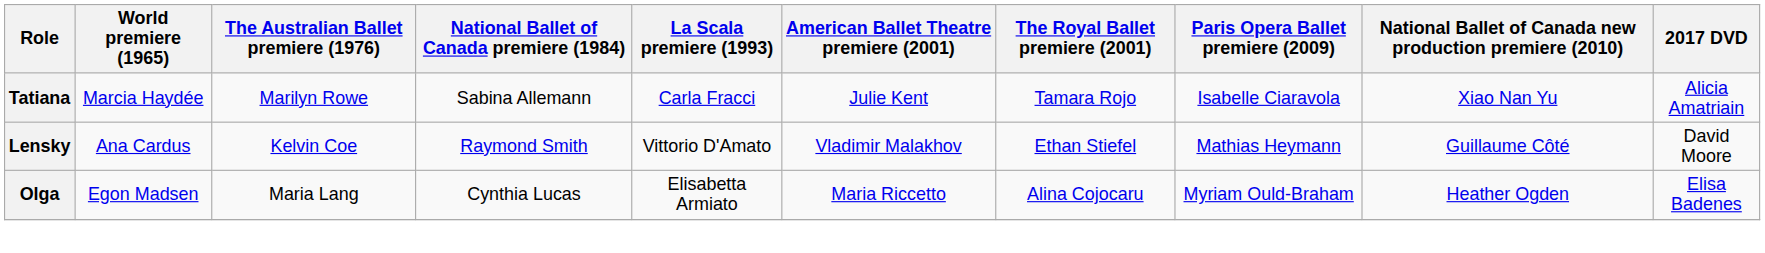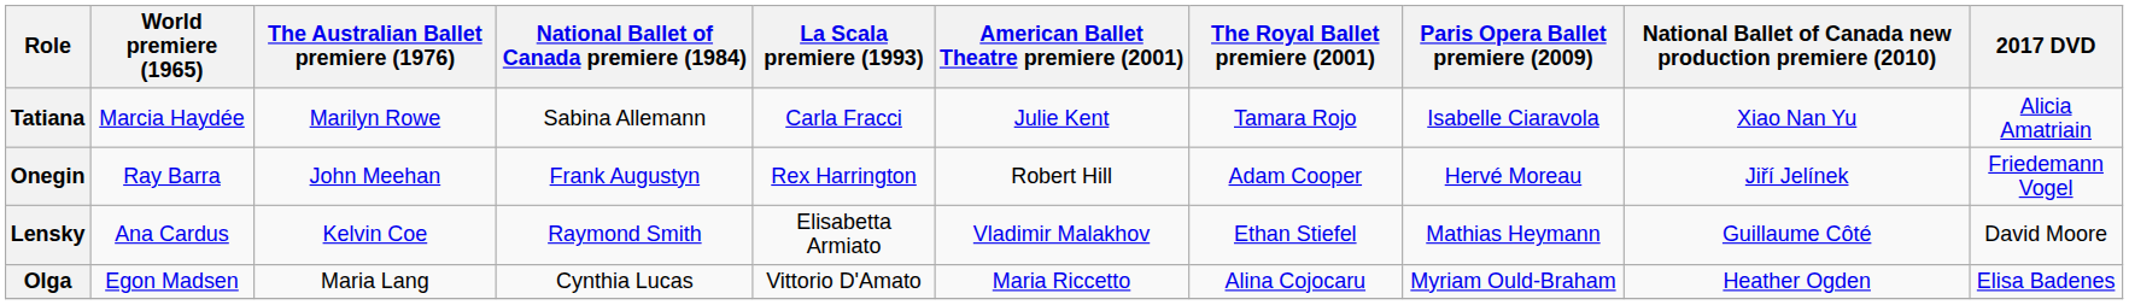 <table class="wikitable">
 <tr>
 <th><strong>Role</strong></th>
 <th>World premiere  (1965)</th>
 <th><a href='#'>The Australian Ballet</a> premiere (1976)</th>
 <th><a href='#'>National Ballet of Canada</a> premiere (1984)</th>
 <th><a href='#'>La Scala</a> premiere (1993)</th>
 <th><a href='#'>American Ballet Theatre</a> premiere (2001)</th>
 <th><a href='#'>The Royal Ballet</a> premiere (2001)</th>
 <th><a href='#'>Paris Opera Ballet</a> premiere (2009)</th>
 <th>National Ballet of Canada new production premiere (2010)</th>
 <th>2017 DVD</th>
 </tr>
 <tr>
 <th>Tatiana</th>
 <td style="text-align:center;"><a href='#'>Marcia Haydée</a></td>
 <td style="text-align:center;"><a href='#'>Marilyn Rowe</a></td>
 <td style="text-align:center;">Sabina Allemann</td>
 <td style="text-align:center;"><a href='#'>Carla Fracci</a></td>
 <td style="text-align:center;"><a href='#'>Julie Kent</a></td>
 <td style="text-align:center;"><a href='#'>Tamara Rojo</a></td>
 <td style="text-align:center;"><a href='#'>Isabelle Ciaravola</a></td>
 <td style="text-align:center;"><a href='#'>Xiao Nan Yu</a></td>
 <td style="text-align:center;"><a href='#'>Alicia Amatriain</a></td>
 </tr>
 <tr>
+<th>Onegin</th>
+<td style="text-align:center;"><a href='#'>Ray Barra</a></td>
+<td style="text-align:center;"><a href='#'>John Meehan</a></td>
+<td style="text-align:center;"><a href='#'>Frank Augustyn</a></td>
+<td style="text-align:center;"><a href='#'>Rex Harrington</a></td>
+<td style="text-align:center;">Robert Hill</td>
+<td style="text-align:center;"><a href='#'>Adam Cooper</a></td>
+<td style="text-align:center;"><a href='#'>Hervé Moreau</a></td>
+<td style="text-align:center;"><a href='#'>Jiří Jelínek</a></td>
+<td style="text-align:center;"><a href='#'>Friedemann Vogel</a></td>
+</tr>
+<tr>
 <th>Lensky</th>
 <td style="text-align:center;"><a href='#'>Ana Cardus</a></td>
 <td style="text-align:center;"><a href='#'>Kelvin Coe</a></td>
 <td style="text-align:center;"><a href='#'>Raymond Smith</a></td>
-<td style="text-align:center;">Vittorio D'Amato</td>
+<td style="text-align:center;">Elisabetta Armiato</td>
 <td style="text-align:center;"><a href='#'>Vladimir Malakhov</a></td>
 <td style="text-align:center;"><a href='#'>Ethan Stiefel</a></td>
 <td style="text-align:center;"><a href='#'>Mathias Heymann</a></td>
 <td style="text-align:center;"><a href='#'>Guillaume Côté</a></td>
 <td style="text-align:center;">David Moore</td>
 </tr>
 <tr>
 <th>Olga</th>
 <td style="text-align:center;"><a href='#'>Egon Madsen</a></td>
 <td style="text-align:center;">Maria Lang</td>
 <td style="text-align:center;">Cynthia Lucas</td>
-<td style="text-align:center;">Elisabetta Armiato</td>
+<td style="text-align:center;">Vittorio D'Amato</td>
 <td style="text-align:center;"><a href='#'>Maria Riccetto</a></td>
 <td style="text-align:center;"><a href='#'>Alina Cojocaru</a></td>
 <td style="text-align:center;"><a href='#'>Myriam Ould-Braham</a></td>
 <td style="text-align:center;"><a href='#'>Heather Ogden</a></td>
 <td style="text-align:center;"><a href='#'>Elisa Badenes</a></td>
 </tr>
 <tr>
 </tr>
 </table>
